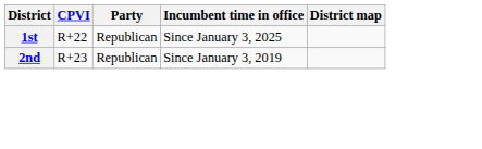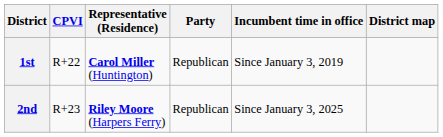 <table class=wikitable>
 <tr>
 <th>District</th>
 <th><a href='#'>CPVI</a></th>
+<th>Representative<br>(Residence)</th>
 <th>Party</th>
 <th>Incumbent time in office</th>
 <th>District map</th>
 </tr>
 <tr>
 <th><a href='#'>1st</a></th>
 <td>R+22</td>
+<td><br><strong><a href='#'>Carol Miller</a></strong><br>(<a href='#'>Huntington</a>)</td>
 <td>Republican</td>
-<td>Since January 3, 2025</td>
+<td>Since January 3, 2019</td>
 <td></td>
 </tr>
 <tr>
 <th><a href='#'>2nd</a></th>
 <td>R+23</td>
+<td><br><strong><a href='#'>Riley Moore</a></strong><br>(<a href='#'>Harpers Ferry</a>)</td>
 <td>Republican</td>
-<td>Since January 3, 2019</td>
+<td>Since January 3, 2025</td>
 <td></td>
 </tr>
 </table>
